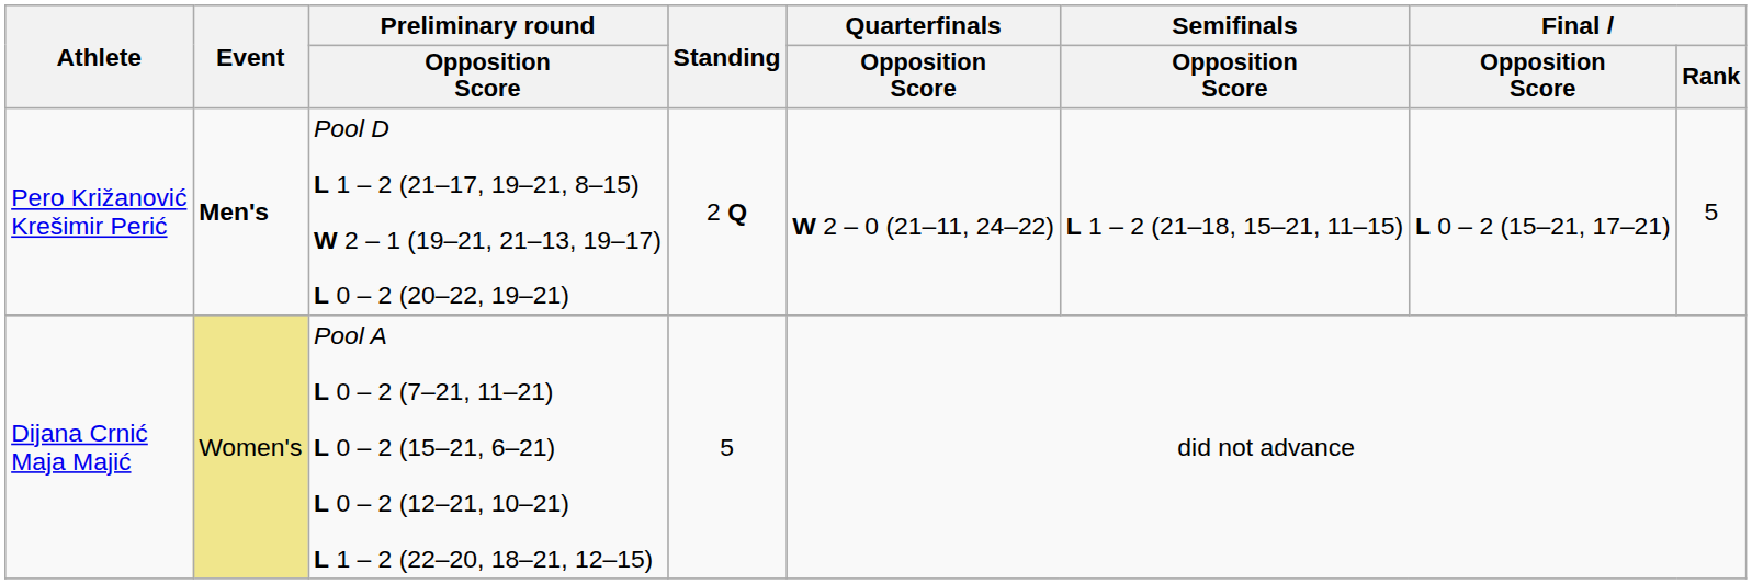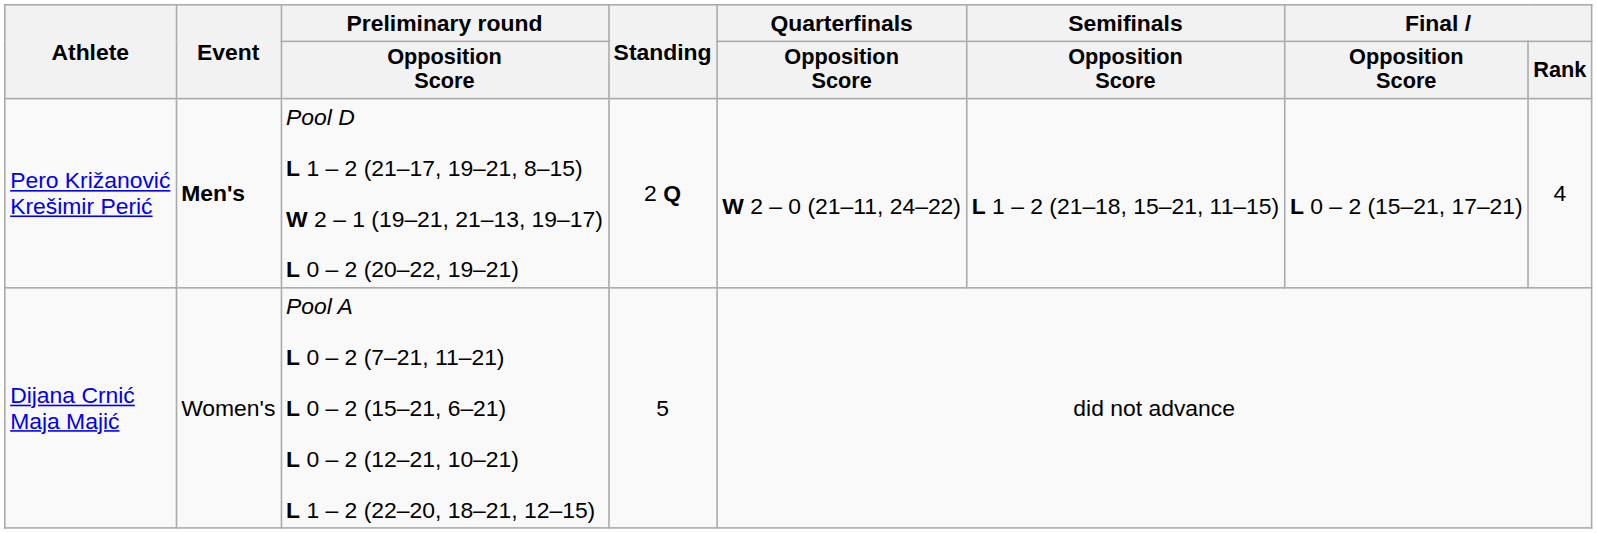 <table class=wikitable style="font-size:90%">
 <tr>
 <th rowspan=2>Athlete</th>
 <th rowspan=2>Event</th>
 <th>Preliminary round</th>
 <th rowspan=2>Standing</th>
 <th>Quarterfinals</th>
 <th>Semifinals</th>
 <th colspan=2>Final / </th>
 </tr>
 <tr style="font-size:95%">
 <th>Opposition<br>Score</th>
 <th>Opposition<br>Score</th>
 <th>Opposition<br>Score</th>
 <th>Opposition<br>Score</th>
 <th>Rank</th>
 </tr>
 <tr align=center>
 <td align=left><a href='#'>Pero Križanović</a><br><a href='#'>Krešimir Perić</a></td>
 <td align=left><strong>Men's</strong></td>
 <td align=left><em>Pool D</em><br><br><strong>L</strong> 1 – 2 (21–17, 19–21, 8–15)<br><br><strong>W</strong> 2 – 1 (19–21, 21–13, 19–17)<br><br><strong>L</strong> 0 – 2 (20–22, 19–21)</td>
 <td>2 <strong>Q</strong></td>
 <td><br><strong>W</strong> 2 – 0 (21–11, 24–22)</td>
 <td><br><strong>L</strong> 1 – 2 (21–18, 15–21, 11–15)</td>
 <td><br><strong>L</strong> 0 – 2 (15–21, 17–21)</td>
-<td>5</td>
+<td>4</td>
 </tr>
 <tr align=center>
 <td align=left><a href='#'>Dijana Crnić</a><br><a href='#'>Maja Majić</a></td>
-<td align=left style="background: khaki;">Women's</td>
+<td align=left>Women's</td>
 <td align=left><em>Pool A</em><br><br><strong>L</strong> 0 – 2 (7–21, 11–21)<br><br><strong>L</strong> 0 – 2 (15–21, 6–21)<br><br><strong>L</strong> 0 – 2 (12–21, 10–21)<br><br><strong>L</strong> 1 – 2 (22–20, 18–21, 12–15)</td>
 <td>5</td>
 <td colspan=4>did not advance</td>
 </tr>
 </table>
